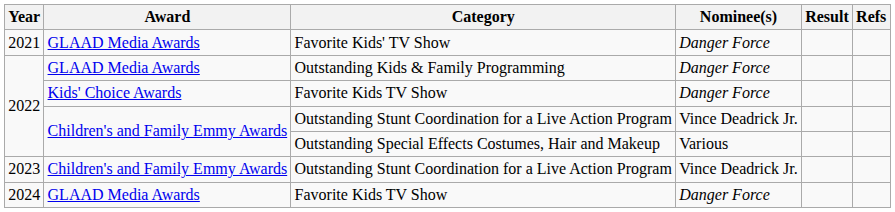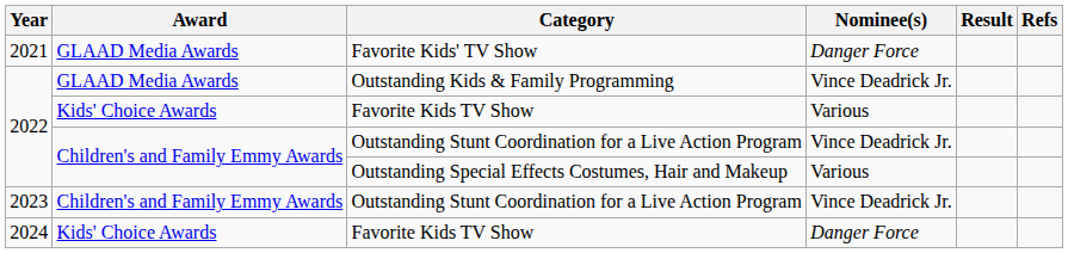 <table class="wikitable">
 <tr>
 <th>Year</th>
 <th>Award</th>
 <th>Category</th>
 <th>Nominee(s)</th>
 <th>Result</th>
 <th>Refs</th>
 </tr>
 <tr>
 <td>2021</td>
 <td><a href='#'>GLAAD Media Awards</a></td>
 <td>Favorite Kids' TV Show</td>
 <td><em>Danger Force</em></td>
 <td></td>
 <td style="text-align:center;"></td>
 </tr>
 <tr>
 <td rowspan="4">2022</td>
 <td><a href='#'>GLAAD Media Awards</a></td>
 <td>Outstanding Kids & Family Programming</td>
-<td><em>Danger Force</em></td>
+<td>Vince Deadrick Jr.</td>
 <td></td>
 <td style="text-align:center;"></td>
 </tr>
 <tr>
 <td><a href='#'>Kids' Choice Awards</a></td>
 <td>Favorite Kids TV Show</td>
-<td><em>Danger Force</em></td>
+<td>Various</td>
 <td></td>
 <td style="text-align:center;"></td>
 </tr>
 <tr>
 <td rowspan="2"><a href='#'>Children's and Family Emmy Awards</a></td>
 <td>Outstanding Stunt Coordination for a Live Action Program</td>
 <td>Vince Deadrick Jr.</td>
 <td></td>
 <td style="text-align:center;"></td>
 </tr>
 <tr>
 <td>Outstanding Special Effects Costumes, Hair and Makeup</td>
 <td>Various</td>
 <td></td>
 <td style="text-align:center;"></td>
 </tr>
 <tr>
 <td>2023</td>
 <td><a href='#'>Children's and Family Emmy Awards</a></td>
 <td>Outstanding Stunt Coordination for a Live Action Program</td>
 <td>Vince Deadrick Jr.</td>
 <td></td>
 <td style="text-align:center;"></td>
 </tr>
 <tr>
 <td>2024</td>
-<td><a href='#'>GLAAD Media Awards</a></td>
+<td><a href='#'>Kids' Choice Awards</a></td>
 <td>Favorite Kids TV Show</td>
 <td><em>Danger Force</em></td>
 <td></td>
 <td></td>
 </tr>
 </table>
